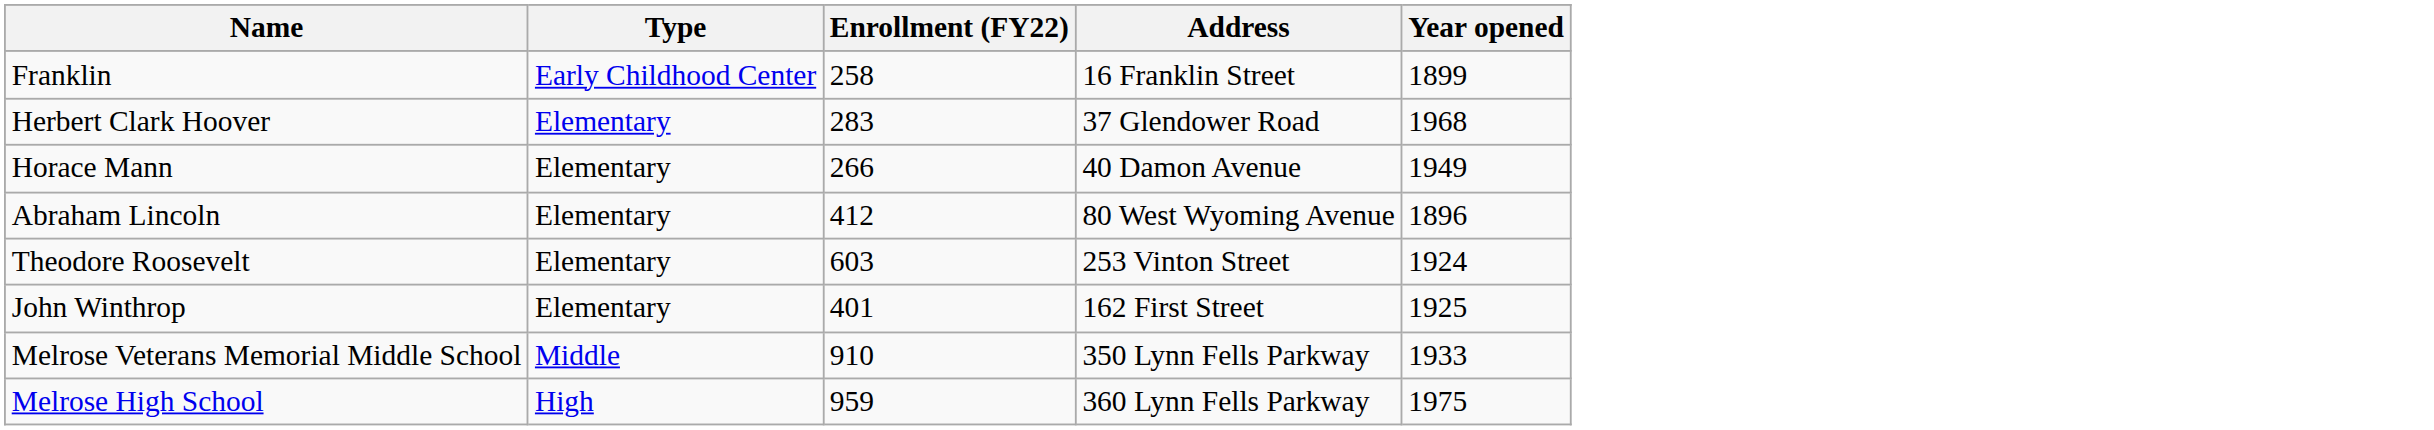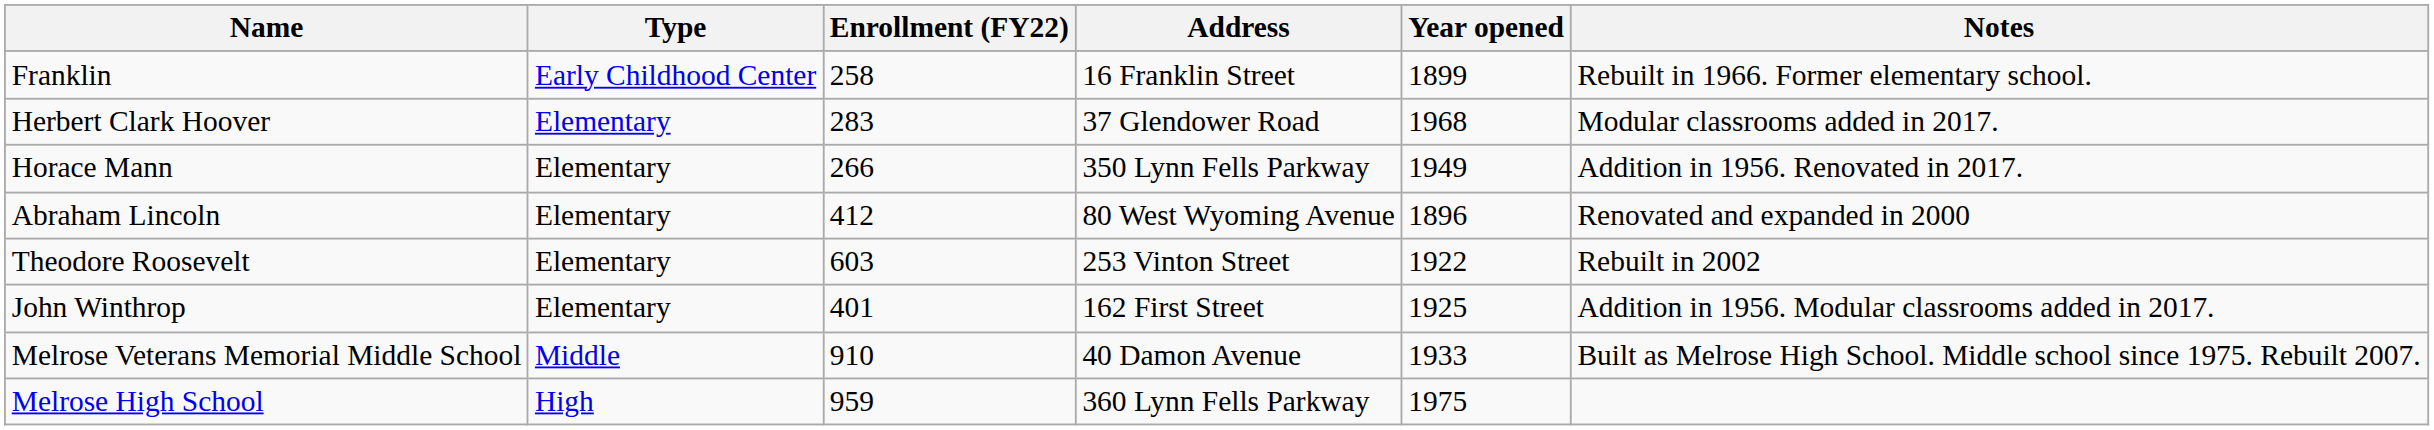 <table class="wikitable sortable">
 <tr>
 <th>Name</th>
 <th>Type</th>
 <th>Enrollment (FY22)</th>
 <th class="unsortable">Address</th>
 <th>Year opened</th>
+<th class="unsortable">Notes</th>
 </tr>
 <tr>
 <td>Franklin</td>
 <td><a href='#'>Early Childhood Center</a></td>
 <td>258</td>
 <td>16 Franklin Street</td>
 <td>1899</td>
+<td>Rebuilt in 1966. Former elementary school.</td>
 </tr>
 <tr>
 <td>Herbert Clark Hoover</td>
 <td><a href='#'>Elementary</a></td>
 <td>283</td>
 <td>37 Glendower Road</td>
 <td>1968</td>
+<td>Modular classrooms added in 2017.</td>
 </tr>
 <tr>
 <td>Horace Mann</td>
 <td>Elementary</td>
 <td>266</td>
-<td>40 Damon Avenue</td>
+<td>350 Lynn Fells Parkway</td>
 <td>1949</td>
+<td>Addition in 1956. Renovated in 2017.</td>
 </tr>
 <tr>
 <td>Abraham Lincoln</td>
 <td>Elementary</td>
 <td>412</td>
 <td>80 West Wyoming Avenue</td>
 <td>1896</td>
+<td>Renovated and expanded in 2000</td>
 </tr>
 <tr>
 <td>Theodore Roosevelt</td>
 <td>Elementary</td>
 <td>603</td>
 <td>253 Vinton Street</td>
-<td>1924</td>
+<td>1922</td>
+<td>Rebuilt in 2002</td>
 </tr>
 <tr>
 <td>John Winthrop</td>
 <td>Elementary</td>
 <td>401</td>
 <td>162 First Street</td>
 <td>1925</td>
+<td>Addition in 1956. Modular classrooms added in 2017.</td>
 </tr>
 <tr>
 <td>Melrose Veterans Memorial Middle School</td>
 <td><a href='#'>Middle</a></td>
 <td>910</td>
-<td>350 Lynn Fells Parkway</td>
+<td>40 Damon Avenue</td>
 <td>1933</td>
+<td>Built as Melrose High School. Middle school since 1975. Rebuilt 2007.</td>
 </tr>
 <tr>
 <td><a href='#'>Melrose High School</a></td>
 <td><a href='#'>High</a></td>
 <td>959</td>
 <td>360 Lynn Fells Parkway</td>
 <td>1975</td>
+<td></td>
 </tr>
 </table>
